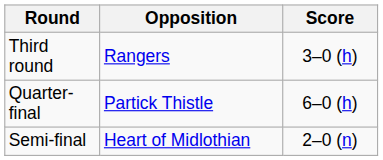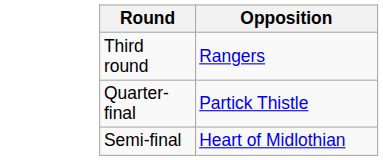 <table class="wikitable" style="text-align:left;margin-left:1em;float:right">
 <tr>
 <th width=80>Round</th>
 <th width=160>Opposition</th>
-<th width=80>Score</th>
 </tr>
 <tr>
 <td>Third round</td>
 <td><a href='#'>Rangers</a></td>
-<td align=center>3–0 (<a href='#'>h</a>)</td>
 </tr>
 <tr>
 <td>Quarter-final</td>
 <td><a href='#'>Partick Thistle</a></td>
-<td align=center>6–0 (<a href='#'>h</a>)</td>
 </tr>
 <tr>
 <td>Semi-final</td>
 <td><a href='#'>Heart of Midlothian</a></td>
-<td align=center>2–0 (<a href='#'>n</a>)</td>
 </tr>
 </table>
